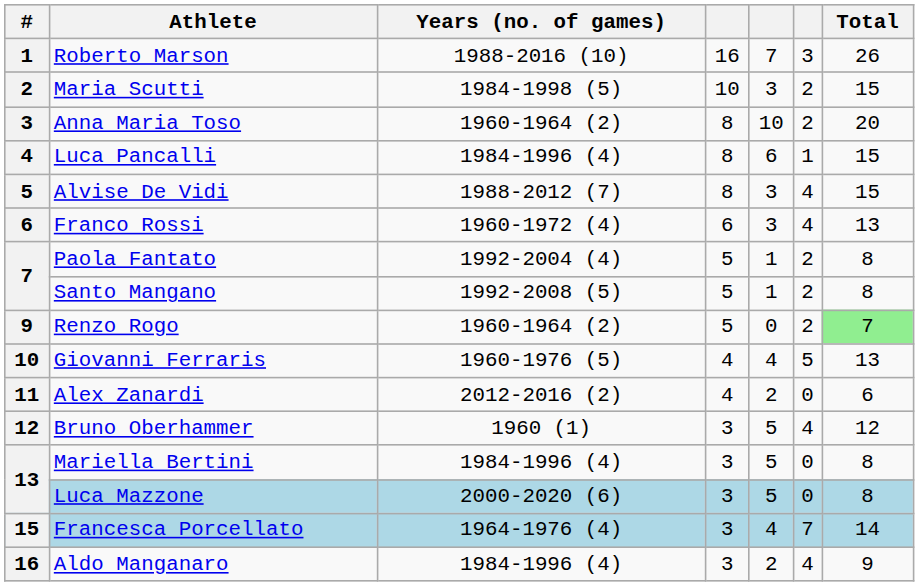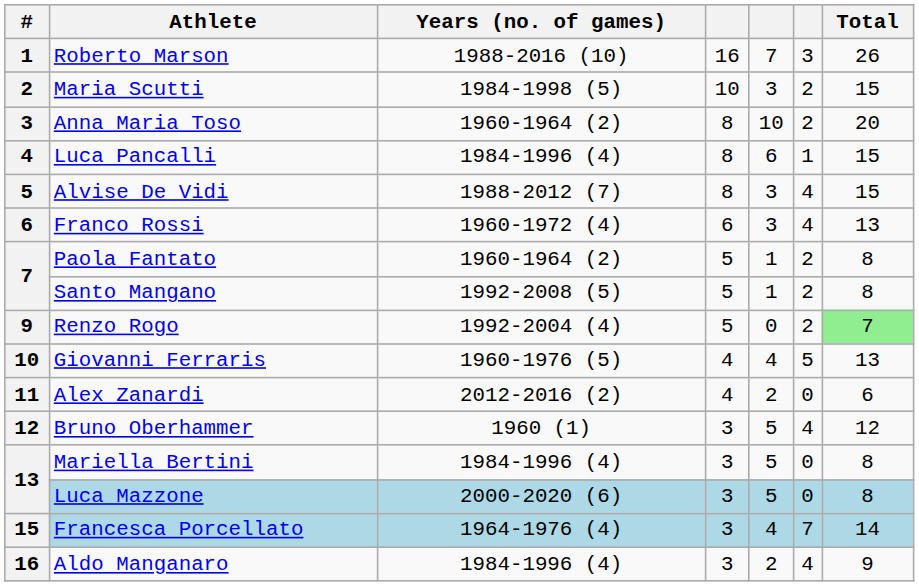 <table class="wikitable" width=45% style="font-size:100%; text-align:center;">
 <tr>
 <th>#</th>
 <th>Athlete</th>
 <th>Years (no. of games)</th>
 <th></th>
 <th></th>
 <th></th>
 <th>Total</th>
 </tr>
 <tr>
 <th>1</th>
 <td align=left><a href='#'>Roberto Marson</a></td>
 <td>1988-2016 (10)</td>
 <td>16</td>
 <td>7</td>
 <td>3</td>
 <td>26</td>
 </tr>
 <tr>
 <th>2</th>
 <td align=left><a href='#'>Maria Scutti</a></td>
 <td>1984-1998 (5)</td>
 <td>10</td>
 <td>3</td>
 <td>2</td>
 <td>15</td>
 </tr>
 <tr>
 <th>3</th>
 <td align=left><a href='#'>Anna Maria Toso</a></td>
 <td>1960-1964 (2)</td>
 <td>8</td>
 <td>10</td>
 <td>2</td>
 <td>20</td>
 </tr>
 <tr>
 <th>4</th>
 <td align=left><a href='#'>Luca Pancalli</a></td>
 <td>1984-1996 (4)</td>
 <td>8</td>
 <td>6</td>
 <td>1</td>
 <td>15</td>
 </tr>
 <tr>
 <th>5</th>
 <td align=left><a href='#'>Alvise De Vidi</a></td>
 <td>1988-2012 (7)</td>
 <td>8</td>
 <td>3</td>
 <td>4</td>
 <td>15</td>
 </tr>
 <tr>
 <th>6</th>
 <td align=left><a href='#'>Franco Rossi</a></td>
 <td>1960-1972 (4)</td>
 <td>6</td>
 <td>3</td>
 <td>4</td>
 <td>13</td>
 </tr>
 <tr>
 <th rowspan=2>7</th>
 <td align=left><a href='#'>Paola Fantato</a></td>
-<td>1992-2004 (4)</td>
+<td>1960-1964 (2)</td>
 <td>5</td>
 <td>1</td>
 <td>2</td>
 <td>8</td>
 </tr>
 <tr>
 <td align=left><a href='#'>Santo Mangano</a></td>
 <td>1992-2008 (5)</td>
 <td>5</td>
 <td>1</td>
 <td>2</td>
 <td>8</td>
 </tr>
 <tr>
 <th>9</th>
 <td align=left><a href='#'>Renzo Rogo</a></td>
-<td>1960-1964 (2)</td>
+<td>1992-2004 (4)</td>
 <td>5</td>
 <td>0</td>
 <td>2</td>
 <td style="background: lightgreen;">7</td>
 </tr>
 <tr>
 <th>10</th>
 <td align=left><a href='#'>Giovanni Ferraris</a></td>
 <td>1960-1976 (5)</td>
 <td>4</td>
 <td>4</td>
 <td>5</td>
 <td>13</td>
 </tr>
 <tr>
 <th>11</th>
 <td align=left><a href='#'>Alex Zanardi</a></td>
 <td>2012-2016 (2)</td>
 <td>4</td>
 <td>2</td>
 <td>0</td>
 <td>6</td>
 </tr>
 <tr>
 <th>12</th>
 <td align=left><a href='#'>Bruno Oberhammer</a></td>
 <td>1960 (1)</td>
 <td>3</td>
 <td>5</td>
 <td>4</td>
 <td>12</td>
 </tr>
 <tr>
 <th rowspan=2>13</th>
 <td align=left><a href='#'>Mariella Bertini</a></td>
 <td>1984-1996 (4)</td>
 <td>3</td>
 <td>5</td>
 <td>0</td>
 <td>8</td>
 </tr>
 <tr bgcolor=lightblue>
 <td align=left><a href='#'>Luca Mazzone</a></td>
 <td>2000-2020 (6)</td>
 <td>3</td>
 <td>5</td>
 <td>0</td>
 <td>8</td>
 </tr>
 <tr bgcolor=lightblue>
 <th>15</th>
 <td align=left><a href='#'>Francesca Porcellato</a></td>
 <td>1964-1976 (4)</td>
 <td>3</td>
 <td>4</td>
 <td>7</td>
 <td>14</td>
 </tr>
 <tr>
 <th>16</th>
 <td align=left><a href='#'>Aldo Manganaro</a></td>
 <td>1984-1996 (4)</td>
 <td>3</td>
 <td>2</td>
 <td>4</td>
 <td>9</td>
 </tr>
 </table>
